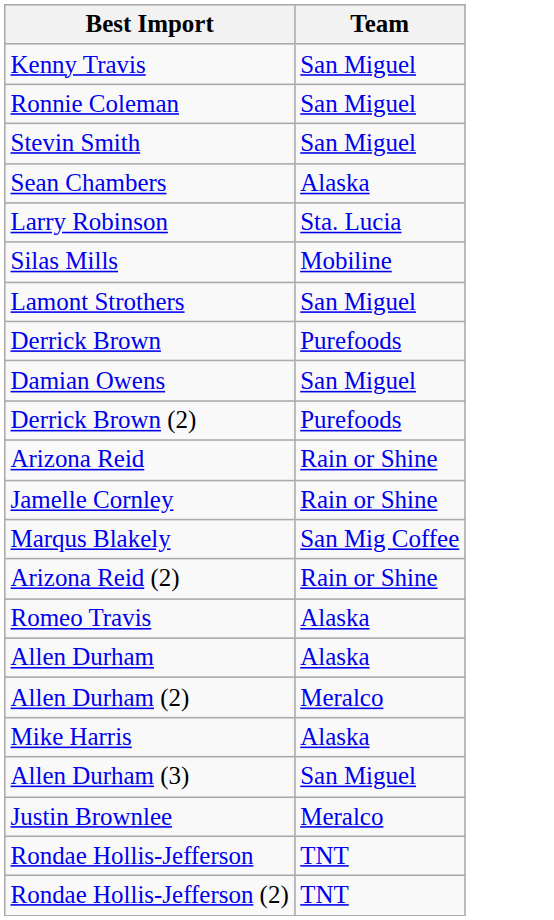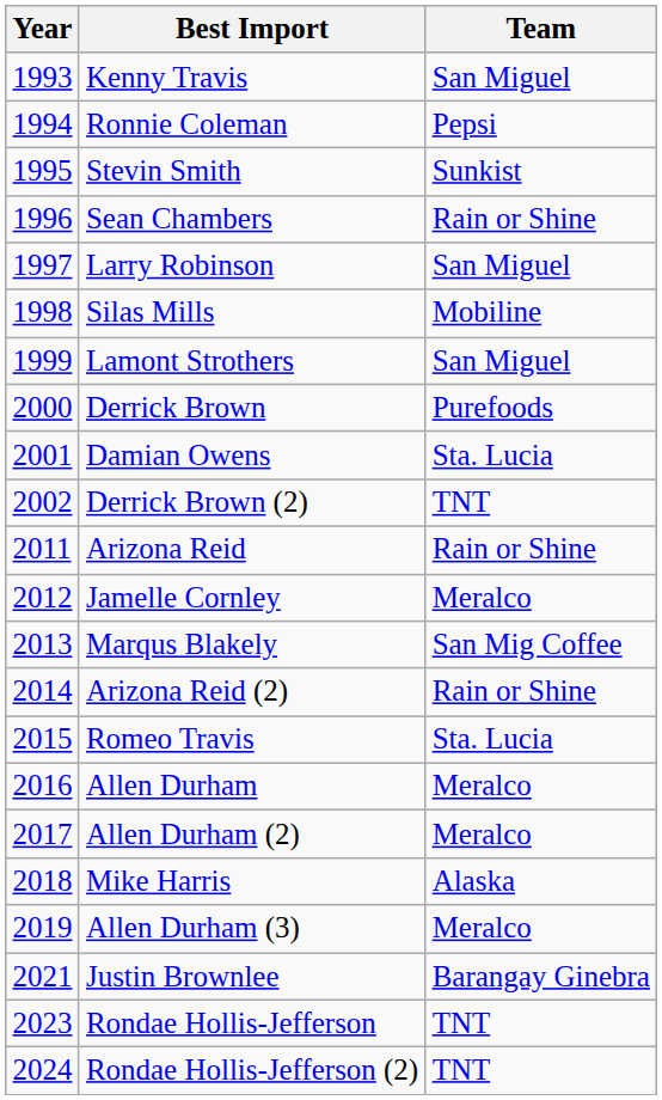 <table class=wikitable>
 <tr>
+<th>Year</th>
 <th>Best Import</th>
 <th>Team</th>
 </tr>
 <tr>
+<td><a href='#'>1993</a></td>
 <td> <a href='#'>Kenny Travis</a></td>
 <td><a href='#'>San Miguel</a></td>
 </tr>
 <tr>
+<td><a href='#'>1994</a></td>
 <td> <a href='#'>Ronnie Coleman</a></td>
+<td><a href='#'>Pepsi</a></td>
+</tr>
+<tr>
+<td><a href='#'>1995</a></td>
+<td> <a href='#'>Stevin Smith</a></td>
+<td><a href='#'>Sunkist</a></td>
+</tr>
+<tr>
+<td><a href='#'>1996</a></td>
+<td> <a href='#'>Sean Chambers</a></td>
+<td><a href='#'>Rain or Shine</a></td>
+</tr>
+<tr>
+<td><a href='#'>1997</a></td>
+<td> <a href='#'>Larry Robinson</a></td>
 <td><a href='#'>San Miguel</a></td>
 </tr>
 <tr>
-<td> <a href='#'>Stevin Smith</a></td>
-<td><a href='#'>San Miguel</a></td>
-</tr>
-<tr>
-<td> <a href='#'>Sean Chambers</a></td>
-<td><a href='#'>Alaska</a></td>
-</tr>
-<tr>
-<td> <a href='#'>Larry Robinson</a></td>
-<td><a href='#'>Sta. Lucia</a></td>
-</tr>
-<tr>
+<td><a href='#'>1998</a></td>
 <td> <a href='#'>Silas Mills</a></td>
 <td><a href='#'>Mobiline</a></td>
 </tr>
 <tr>
+<td><a href='#'>1999</a></td>
 <td> <a href='#'>Lamont Strothers</a></td>
 <td><a href='#'>San Miguel</a></td>
 </tr>
 <tr>
+<td><a href='#'>2000</a></td>
 <td> <a href='#'>Derrick Brown</a></td>
 <td><a href='#'>Purefoods</a></td>
 </tr>
 <tr>
+<td><a href='#'>2001</a></td>
 <td> <a href='#'>Damian Owens</a></td>
-<td><a href='#'>San Miguel</a></td>
+<td><a href='#'>Sta. Lucia</a></td>
 </tr>
 <tr>
+<td><a href='#'>2002</a></td>
 <td> <a href='#'>Derrick Brown</a> (2)</td>
-<td><a href='#'>Purefoods</a></td>
+<td><a href='#'>TNT</a></td>
 </tr>
 <tr>
+<td><a href='#'>2011</a></td>
 <td> <a href='#'>Arizona Reid</a></td>
 <td><a href='#'>Rain or Shine</a></td>
 </tr>
 <tr>
+<td><a href='#'>2012</a></td>
 <td> <a href='#'>Jamelle Cornley</a></td>
-<td><a href='#'>Rain or Shine</a></td>
+<td><a href='#'>Meralco</a></td>
 </tr>
 <tr>
+<td><a href='#'>2013</a></td>
 <td> <a href='#'>Marqus Blakely</a></td>
 <td><a href='#'>San Mig Coffee</a></td>
 </tr>
 <tr>
+<td><a href='#'>2014</a></td>
 <td> <a href='#'>Arizona Reid</a> (2)</td>
 <td><a href='#'>Rain or Shine</a></td>
 </tr>
 <tr>
+<td><a href='#'>2015</a></td>
 <td> <a href='#'>Romeo Travis</a></td>
-<td><a href='#'>Alaska</a></td>
+<td><a href='#'>Sta. Lucia</a></td>
 </tr>
 <tr>
+<td><a href='#'>2016</a></td>
 <td> <a href='#'>Allen Durham</a></td>
-<td><a href='#'>Alaska</a></td>
+<td><a href='#'>Meralco</a></td>
 </tr>
 <tr>
+<td><a href='#'>2017</a></td>
 <td> <a href='#'>Allen Durham</a> (2)</td>
 <td><a href='#'>Meralco</a></td>
 </tr>
 <tr>
+<td><a href='#'>2018</a></td>
 <td> <a href='#'>Mike Harris</a></td>
 <td><a href='#'>Alaska</a></td>
 </tr>
 <tr>
+<td><a href='#'>2019</a></td>
 <td> <a href='#'>Allen Durham</a> (3)</td>
-<td><a href='#'>San Miguel</a></td>
-</tr>
-<tr>
-<td> <a href='#'>Justin Brownlee</a></td>
 <td><a href='#'>Meralco</a></td>
 </tr>
 <tr>
+<td><a href='#'>2021</a></td>
+<td> <a href='#'>Justin Brownlee</a></td>
+<td><a href='#'>Barangay Ginebra</a></td>
+</tr>
+<tr>
+<td><a href='#'>2023</a></td>
 <td> <a href='#'>Rondae Hollis-Jefferson</a></td>
 <td><a href='#'>TNT</a></td>
 </tr>
 <tr>
+<td><a href='#'>2024</a></td>
 <td> <a href='#'>Rondae Hollis-Jefferson</a> (2)</td>
 <td><a href='#'>TNT</a></td>
 </tr>
 </table>
